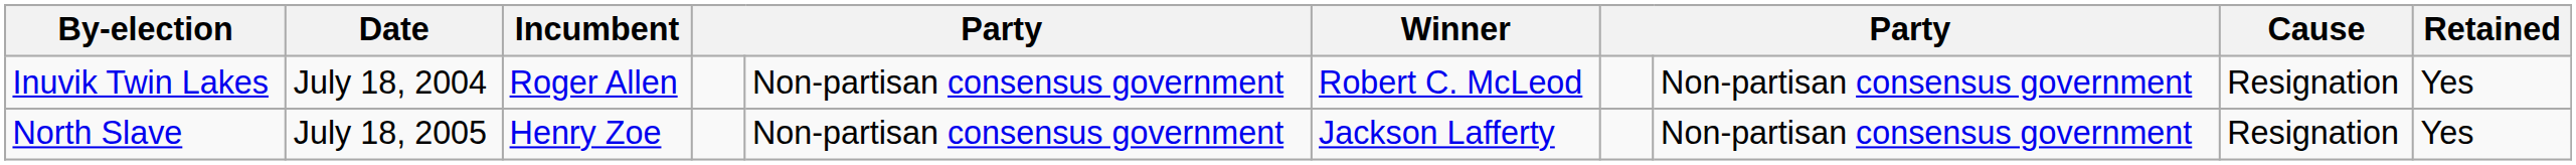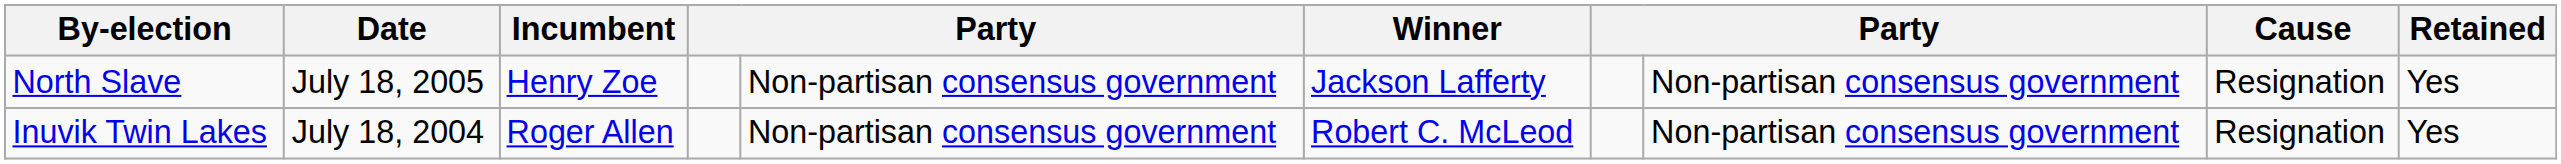 <table class=wikitable style="width:100%">
 <tr>
 <th>By-election</th>
 <th>Date</th>
 <th>Incumbent</th>
 <th colspan=2>Party</th>
 <th>Winner</th>
 <th colspan=2>Party</th>
 <th>Cause</th>
 <th>Retained</th>
+</tr>
+<tr>
+<td><a href='#'>North Slave</a></td>
+<td>July 18, 2005</td>
+<td><a href='#'>Henry Zoe</a></td>
+<td>    </td>
+<td>Non-partisan <a href='#'>consensus government</a></td>
+<td><a href='#'>Jackson Lafferty</a></td>
+<td>    </td>
+<td>Non-partisan <a href='#'>consensus government</a></td>
+<td>Resignation</td>
+<td>Yes</td>
 </tr>
 <tr>
 <td><a href='#'>Inuvik Twin Lakes</a></td>
 <td>July 18, 2004</td>
 <td><a href='#'>Roger Allen</a></td>
 <td>    </td>
 <td>Non-partisan <a href='#'>consensus government</a></td>
 <td><a href='#'>Robert C. McLeod</a></td>
 <td>    </td>
 <td>Non-partisan <a href='#'>consensus government</a></td>
 <td>Resignation</td>
 <td>Yes</td>
 </tr>
-<tr>
-<td><a href='#'>North Slave</a></td>
-<td>July 18, 2005</td>
-<td><a href='#'>Henry Zoe</a></td>
-<td>    </td>
-<td>Non-partisan <a href='#'>consensus government</a></td>
-<td><a href='#'>Jackson Lafferty</a></td>
-<td>    </td>
-<td>Non-partisan <a href='#'>consensus government</a></td>
-<td>Resignation</td>
-<td>Yes</td>
-</tr>
 </table>
